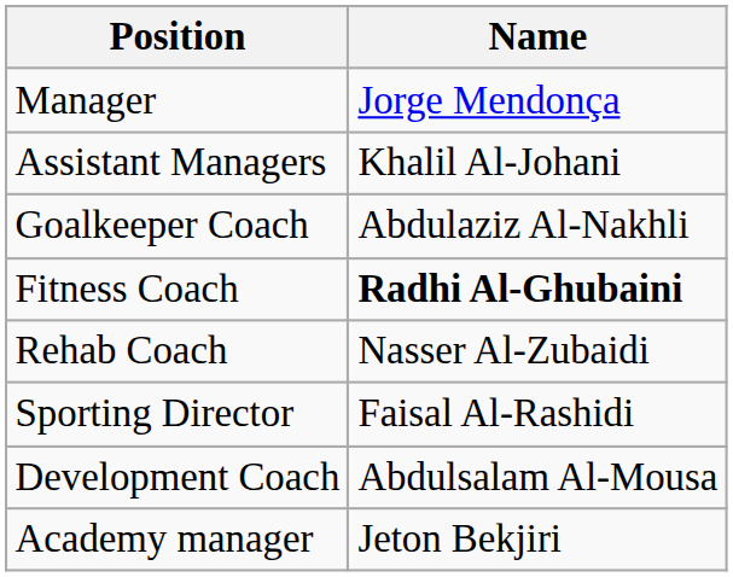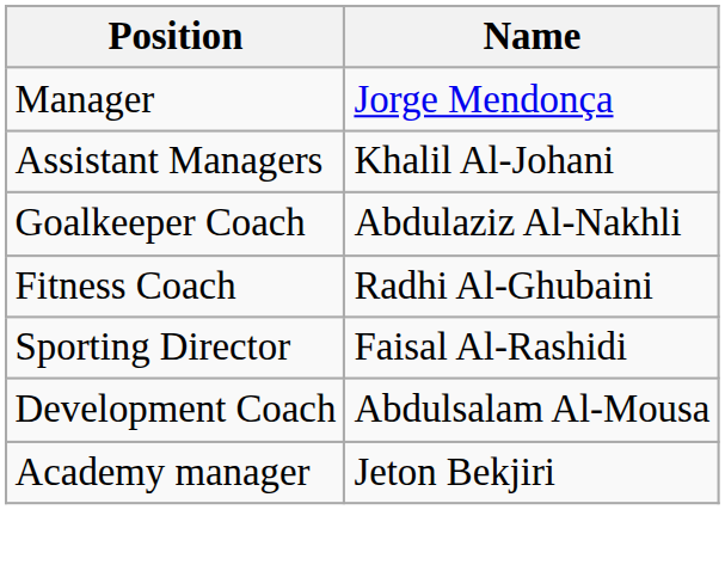 <table class="wikitable">
 <tr>
 <th>Position</th>
 <th>Name</th>
 </tr>
 <tr>
 <td>Manager</td>
 <td> <a href='#'>Jorge Mendonça</a></td>
 </tr>
 <tr>
 <td>Assistant Managers</td>
 <td> Khalil Al-Johani</td>
 </tr>
 <tr>
 <td>Goalkeeper Coach</td>
 <td> Abdulaziz Al-Nakhli</td>
 </tr>
 <tr>
 <td>Fitness Coach</td>
-<td><strong> Radhi Al-Ghubaini</strong></td>
-</tr>
-<tr>
-<td>Rehab Coach</td>
-<td> Nasser Al-Zubaidi</td>
+<td> Radhi Al-Ghubaini</td>
 </tr>
 <tr>
 <td>Sporting Director</td>
 <td> Faisal Al-Rashidi</td>
 </tr>
 <tr>
 <td>Development Coach</td>
 <td> Abdulsalam Al-Mousa</td>
 </tr>
 <tr>
 <td>Academy manager</td>
 <td> Jeton Bekjiri</td>
 </tr>
 </table>
